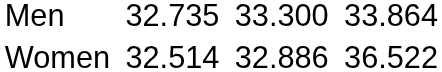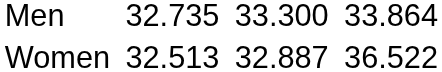 <table>
 <tr>
 <td>Men</td>
 <td></td>
 <td>32.735</td>
 <td></td>
 <td>33.300</td>
 <td></td>
 <td>33.864</td>
 </tr>
 <tr>
 <td>Women</td>
 <td></td>
-<td>32.514</td>
+<td>32.513</td>
 <td></td>
-<td>32.886</td>
+<td>32.887</td>
 <td></td>
 <td>36.522</td>
 </tr>
 </table>
